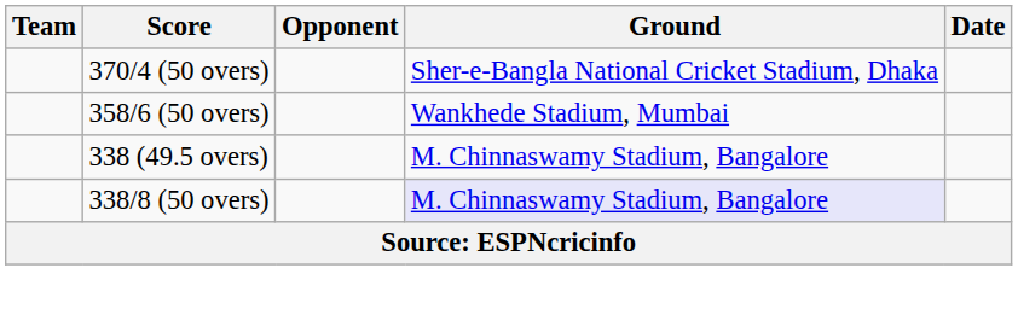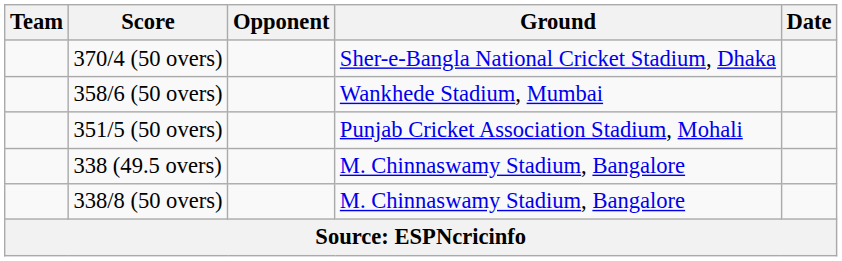 <table class="wikitable sortable" style="text-align:center">
 <tr>
 <th>Team</th>
 <th>Score</th>
 <th>Opponent</th>
 <th>Ground</th>
 <th class="unsortable">Date</th>
 </tr>
 <tr>
 <td style="text-align:left"></td>
 <td style="text-align:left">370/4 (50 overs)</td>
 <td style="text-align:left"></td>
 <td style="text-align:left"><a href='#'>Sher-e-Bangla National Cricket Stadium</a>, <a href='#'>Dhaka</a></td>
 <td></td>
 </tr>
 <tr>
 <td style="text-align:left"></td>
 <td style="text-align:left">358/6 (50 overs)</td>
 <td style="text-align:left"></td>
 <td style="text-align:left"><a href='#'>Wankhede Stadium</a>, <a href='#'>Mumbai</a></td>
 <td></td>
 </tr>
 <tr>
 <td style="text-align:left"></td>
+<td style="text-align:left">351/5 (50 overs)</td>
+<td style="text-align:left"></td>
+<td style="text-align:left"><a href='#'>Punjab Cricket Association Stadium</a>, <a href='#'>Mohali</a></td>
+<td></td>
+</tr>
+<tr>
+<td style="text-align:left"></td>
 <td style="text-align:left">338 (49.5 overs)</td>
 <td style="text-align:left"></td>
 <td style="text-align:left"><a href='#'>M. Chinnaswamy Stadium</a>, <a href='#'>Bangalore</a></td>
 <td></td>
 </tr>
 <tr>
 <td style="text-align:left"></td>
 <td style="text-align:left">338/8 (50 overs)</td>
 <td style="text-align:left"></td>
-<td style="background: lavender; text-align:left"><a href='#'>M. Chinnaswamy Stadium</a>, <a href='#'>Bangalore</a></td>
+<td style="text-align:left"><a href='#'>M. Chinnaswamy Stadium</a>, <a href='#'>Bangalore</a></td>
 <td></td>
 </tr>
 <tr>
 <th colspan=5>Source: ESPNcricinfo </th>
 </tr>
 </table>
